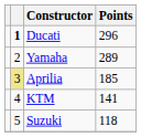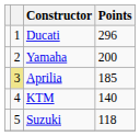 <table class="wikitable" style="font-size: 85%;">
 <tr>
 <th></th>
 <th></th>
 <th>Constructor</th>
 <th>Points</th>
 </tr>
 <tr>
 <td></td>
-<td align=center><strong>1</strong></td>
+<td align=center>1</td>
 <td> <a href='#'>Ducati</a></td>
 <td align=left>296</td>
 </tr>
 <tr>
 <td></td>
 <td align=center>2</td>
 <td> <a href='#'>Yamaha</a></td>
-<td align=left>289</td>
+<td align=left>200</td>
 </tr>
 <tr>
 <td></td>
 <td align=center style="background: khaki;">3</td>
 <td> <a href='#'>Aprilia</a></td>
 <td align=left>185</td>
 </tr>
 <tr>
 <td></td>
 <td align=center>4</td>
 <td> <a href='#'>KTM</a></td>
-<td align=left>141</td>
+<td align=left>140</td>
 </tr>
 <tr>
 <td></td>
 <td align=center>5</td>
 <td> <a href='#'>Suzuki</a></td>
 <td align=left>118</td>
 </tr>
 <tr>
 </tr>
 </table>
